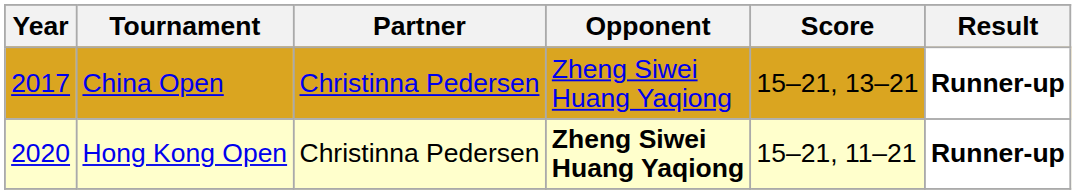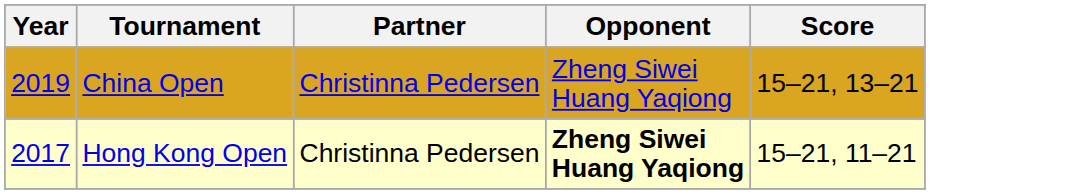 <table class="sortable wikitable" style="font-size: 90%;">
 <tr>
 <th>Year</th>
 <th>Tournament</th>
 <th>Partner</th>
 <th>Opponent</th>
 <th>Score</th>
-<th>Result</th>
 </tr>
 <tr style="background:#DAA520">
-<td align="center"><a href='#'>2017</a></td>
+<td align="center"><a href='#'>2019</a></td>
 <td align="left"><a href='#'>China Open</a></td>
 <td align="left"> <a href='#'>Christinna Pedersen</a></td>
 <td align="left"> <a href='#'>Zheng Siwei</a><br> <a href='#'>Huang Yaqiong</a></td>
 <td align="left">15–21, 13–21</td>
-<td style="text-align:left; background:white"> <strong>Runner-up</strong></td>
 </tr>
 <tr style="background:#FFFFCC">
-<td align="center"><a href='#'>2020</a></td>
+<td align="center"><a href='#'>2017</a></td>
 <td align="left"><a href='#'>Hong Kong Open</a></td>
 <td align="left"> Christinna Pedersen</td>
 <td align="left"><strong> Zheng Siwei<br> Huang Yaqiong</strong></td>
 <td align="left">15–21, 11–21</td>
-<td style="text-align:left; background:white"> <strong>Runner-up</strong></td>
 </tr>
 </table>
